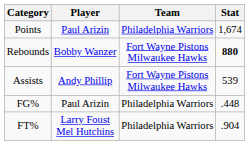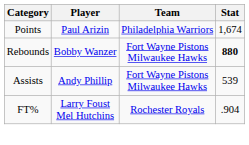 <table class="wikitable" style="text-align:center">
 <tr>
 <th>Category</th>
 <th>Player</th>
 <th>Team</th>
 <th>Stat</th>
 </tr>
 <tr>
 <td>Points</td>
 <td><a href='#'>Paul Arizin</a></td>
 <td><a href='#'>Philadelphia Warriors</a></td>
 <td>1,674</td>
 </tr>
 <tr>
 <td>Rebounds</td>
 <td><a href='#'>Bobby Wanzer</a></td>
 <td><a href='#'>Fort Wayne Pistons</a><br><a href='#'>Milwaukee Hawks</a></td>
 <td><strong>880</strong></td>
 </tr>
 <tr>
 <td>Assists</td>
 <td><a href='#'>Andy Phillip</a></td>
 <td><a href='#'>Fort Wayne Pistons</a><br><a href='#'>Milwaukee Hawks</a></td>
 <td>539</td>
 </tr>
 <tr>
-<td>FG%</td>
-<td>Paul Arizin</td>
-<td>Philadelphia Warriors</td>
-<td>.448</td>
-</tr>
-<tr>
 <td>FT%</td>
 <td><a href='#'>Larry Foust</a><br><a href='#'>Mel Hutchins</a></td>
-<td>Philadelphia Warriors</td>
+<td><a href='#'>Rochester Royals</a></td>
 <td>.904</td>
 </tr>
 </table>
